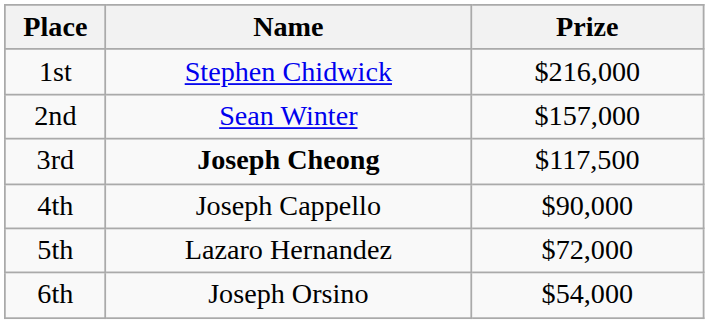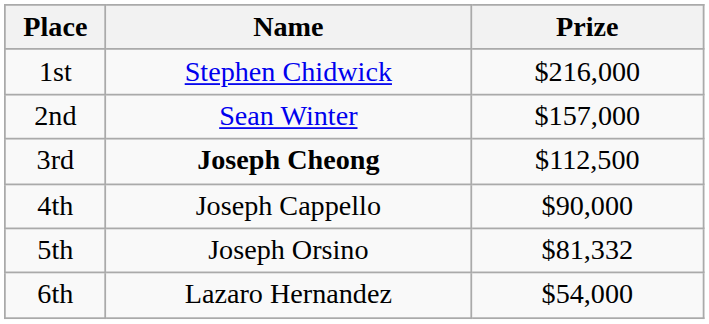 <table class="wikitable">
 <tr>
 <th width="50">Place</th>
 <th width="200">Name</th>
 <th width="125">Prize</th>
 </tr>
 <tr>
 <td align = "center">1st</td>
 <td align = "center"><a href='#'>Stephen Chidwick</a></td>
 <td align = "center">$216,000</td>
 </tr>
 <tr>
 <td align = "center">2nd</td>
 <td align = "center"><a href='#'>Sean Winter</a></td>
 <td align = "center">$157,000</td>
 </tr>
 <tr>
 <td align = "center">3rd</td>
 <td align = "center"><strong>Joseph Cheong</strong></td>
-<td align = "center">$117,500</td>
+<td align = "center">$112,500</td>
 </tr>
 <tr>
 <td align = "center">4th</td>
 <td align = "center">Joseph Cappello</td>
 <td align = "center">$90,000</td>
 </tr>
 <tr>
 <td align = "center">5th</td>
-<td align = "center">Lazaro Hernandez</td>
-<td align = "center">$72,000</td>
+<td align = "center">Joseph Orsino</td>
+<td align = "center">$81,332</td>
 </tr>
 <tr>
 <td align = "center">6th</td>
-<td align = "center">Joseph Orsino</td>
+<td align = "center">Lazaro Hernandez</td>
 <td align = "center">$54,000</td>
 </tr>
 </table>
